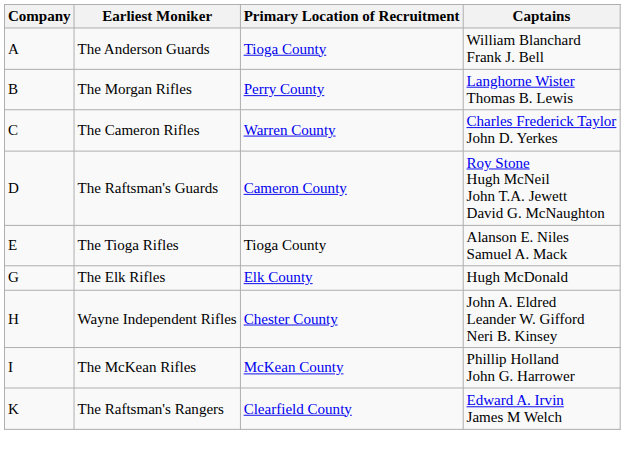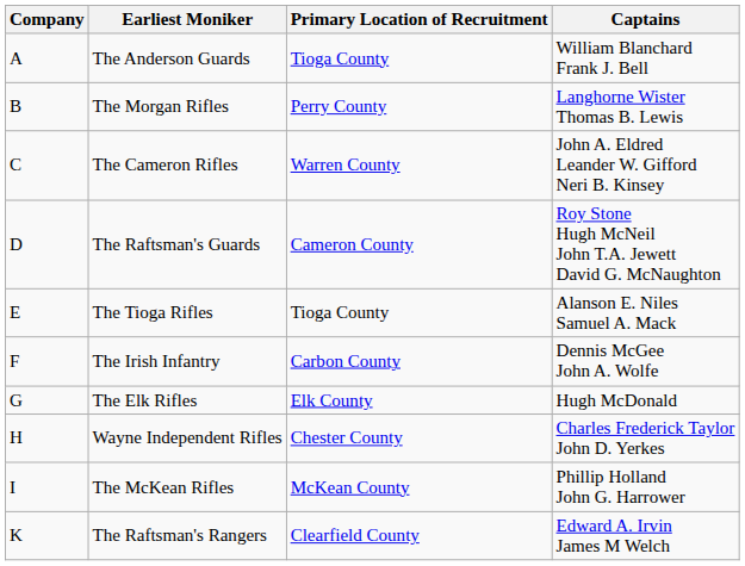 <table class="wikitable">
 <tr>
 <th>Company</th>
 <th>Earliest Moniker</th>
 <th>Primary Location of Recruitment</th>
 <th>Captains</th>
 </tr>
 <tr>
 <td>A</td>
 <td>The Anderson Guards</td>
 <td><a href='#'>Tioga County</a></td>
 <td>William Blanchard <br> Frank J. Bell</td>
 </tr>
 <tr>
 <td>B</td>
 <td>The Morgan Rifles</td>
 <td><a href='#'>Perry County</a></td>
 <td><a href='#'>Langhorne Wister</a> <br> Thomas B. Lewis</td>
 </tr>
 <tr>
 <td>C</td>
 <td>The Cameron Rifles</td>
 <td><a href='#'>Warren County</a></td>
-<td><a href='#'>Charles Frederick Taylor</a> <br> John D. Yerkes</td>
+<td>John A. Eldred <br> Leander W. Gifford <br> Neri B. Kinsey</td>
 </tr>
 <tr>
 <td>D</td>
 <td>The Raftsman's Guards</td>
 <td><a href='#'>Cameron County</a></td>
 <td><a href='#'>Roy Stone</a> <br> Hugh McNeil <br> John T.A. Jewett <br> David G. McNaughton</td>
 </tr>
 <tr>
 <td>E</td>
 <td>The Tioga Rifles</td>
 <td>Tioga County</td>
 <td>Alanson E. Niles <br> Samuel A. Mack</td>
 </tr>
 <tr>
+<td>F</td>
+<td>The Irish Infantry</td>
+<td><a href='#'>Carbon County</a></td>
+<td>Dennis McGee <br> John A. Wolfe</td>
+</tr>
+<tr>
 <td>G</td>
 <td>The Elk Rifles</td>
 <td><a href='#'>Elk County</a></td>
 <td>Hugh McDonald</td>
 </tr>
 <tr>
 <td>H</td>
 <td>Wayne Independent Rifles</td>
 <td><a href='#'>Chester County</a></td>
-<td>John A. Eldred <br> Leander W. Gifford <br> Neri B. Kinsey</td>
+<td><a href='#'>Charles Frederick Taylor</a> <br> John D. Yerkes</td>
 </tr>
 <tr>
 <td>I</td>
 <td>The McKean Rifles</td>
 <td><a href='#'>McKean County</a></td>
 <td>Phillip Holland <br> John G. Harrower</td>
 </tr>
 <tr>
 <td>K</td>
 <td>The Raftsman's Rangers</td>
 <td><a href='#'>Clearfield County</a></td>
 <td><a href='#'>Edward A. Irvin</a> <br> James M Welch</td>
 </tr>
 </table>
